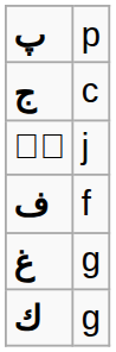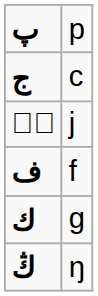 <table class="wikitable">
 <tr>
 <td><strong>پ</strong></td>
 <td>p</td>
 </tr>
 <tr>
 <td><strong>ج</strong></td>
 <td>c</td>
 </tr>
 <tr>
 <td><strong>رۛ</strong></td>
 <td>j</td>
 </tr>
 <tr>
 <td><strong>ف</strong></td>
 <td>f</td>
 </tr>
 <tr>
-<td><strong>غ</strong></td>
+<td><strong>ك</strong></td>
 <td>g</td>
 </tr>
 <tr>
-<td><strong>ك</strong></td>
-<td>g</td>
+<td><strong>ڭ</strong></td>
+<td>ŋ</td>
 </tr>
 </table>
